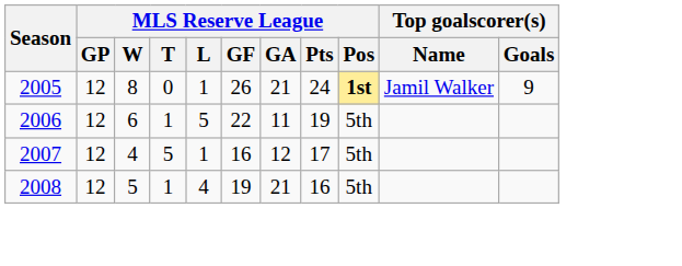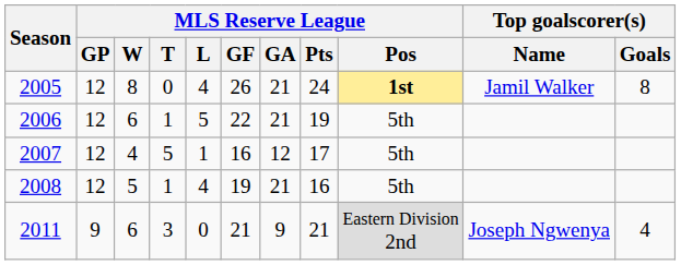 <table class="wikitable" style="text-align: center">
 <tr>
 <th rowspan="2">Season</th>
 <th colspan="8"><a href='#'>MLS Reserve League</a></th>
 <th colspan="2">Top goalscorer(s)</th>
 </tr>
 <tr>
 <th width="20">GP</th>
 <th width="20">W</th>
 <th width="20">T</th>
 <th width="20">L</th>
 <th width="20">GF</th>
 <th width="20">GA</th>
 <th width="20">Pts</th>
 <th>Pos</th>
 <th>Name</th>
 <th>Goals</th>
 </tr>
 <tr>
 <td><a href='#'>2005</a></td>
 <td>12</td>
 <td>8</td>
 <td>0</td>
-<td>1</td>
+<td>4</td>
 <td>26</td>
 <td>21</td>
 <td>24</td>
 <td bgcolor="FFEE99"><strong>1st</strong></td>
 <td><a href='#'>Jamil Walker</a></td>
-<td>9</td>
+<td>8</td>
 </tr>
 <tr>
 <td><a href='#'>2006</a></td>
 <td>12</td>
 <td>6</td>
 <td>1</td>
 <td>5</td>
 <td>22</td>
-<td>11</td>
+<td>21</td>
 <td>19</td>
 <td>5th</td>
 <td></td>
 <td></td>
 </tr>
 <tr>
 <td><a href='#'>2007</a></td>
 <td>12</td>
 <td>4</td>
 <td>5</td>
 <td>1</td>
 <td>16</td>
 <td>12</td>
 <td>17</td>
 <td>5th</td>
 <td></td>
 <td></td>
 </tr>
 <tr>
 <td><a href='#'>2008</a></td>
 <td>12</td>
 <td>5</td>
 <td>1</td>
 <td>4</td>
 <td>19</td>
 <td>21</td>
 <td>16</td>
 <td>5th</td>
 <td></td>
 <td></td>
 </tr>
+<tr>
+<td><a href='#'>2011</a></td>
+<td>9</td>
+<td>6</td>
+<td>3</td>
+<td>0</td>
+<td>21</td>
+<td>9</td>
+<td>21</td>
+<td bgcolor="DDDDDD"><small>Eastern Division</small><br>2nd</td>
+<td><a href='#'>Joseph Ngwenya</a></td>
+<td>4</td>
+</tr>
 </table>
